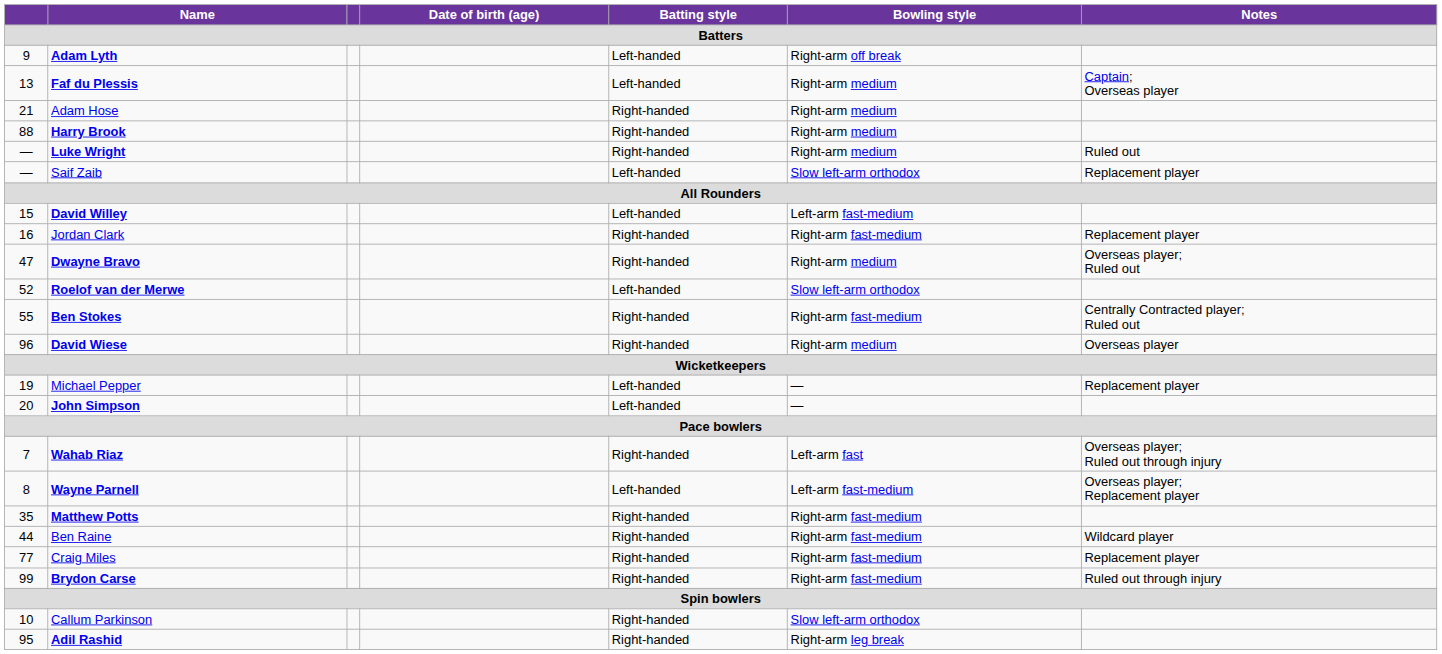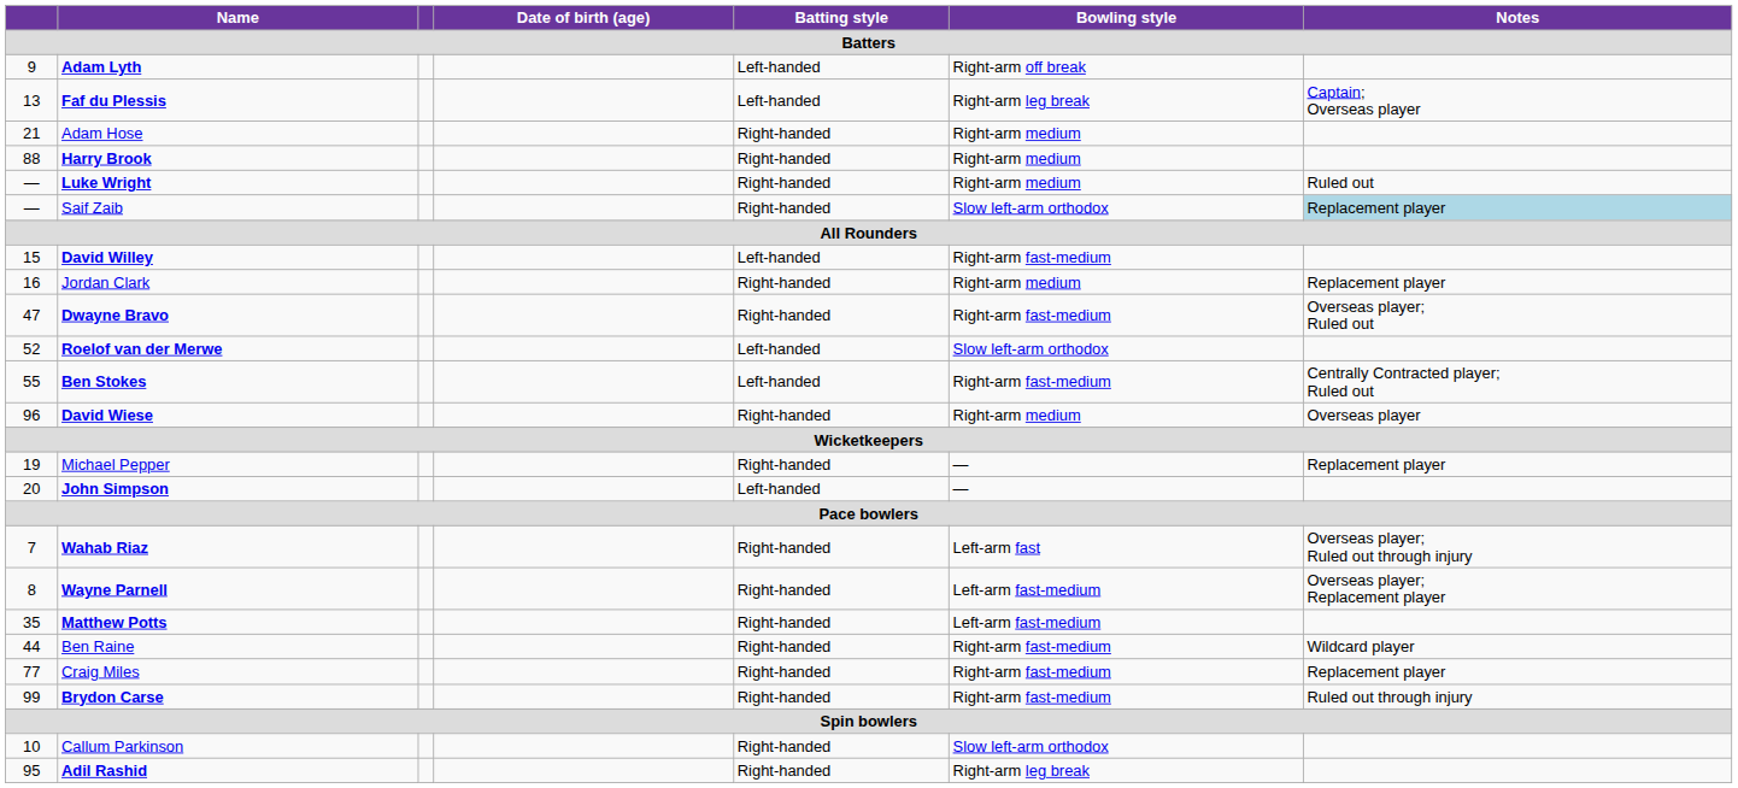 <table class="wikitable" style="font-size:95%;" width="85%">
 <tr>
 <th style="background:#69359C; color:white"></th>
 <th style="background:#69359C; color:white">Name</th>
 <th style="background:#69359C; color:white"></th>
 <th style="background:#69359C; color:white">Date of birth (age)</th>
 <th style="background:#69359C; color:white">Batting style</th>
 <th style="background:#69359C; color:white">Bowling style</th>
 <th style="background:#69359C; color:white">Notes</th>
 </tr>
 <tr>
 <th colspan="7" style="background: #DCDCDC" align=right>Batters</th>
 </tr>
 <tr>
 <td style="text-align:center">9</td>
 <td><strong><a href='#'>Adam Lyth</a></strong></td>
 <td style="text-align:center"></td>
 <td></td>
 <td>Left-handed</td>
 <td>Right-arm <a href='#'>off break</a></td>
 <td></td>
 </tr>
 <tr>
 <td style="text-align:center">13</td>
 <td><strong><a href='#'>Faf du Plessis</a></strong></td>
 <td style="text-align:center"></td>
 <td></td>
 <td>Left-handed</td>
-<td>Right-arm <a href='#'>medium</a></td>
+<td>Right-arm <a href='#'>leg break</a></td>
 <td><a href='#'>Captain</a>; <br> Overseas player</td>
 </tr>
 <tr>
 <td style="text-align:center">21</td>
 <td><a href='#'>Adam Hose</a></td>
 <td style="text-align:center"></td>
 <td></td>
 <td>Right-handed</td>
 <td>Right-arm <a href='#'>medium</a></td>
 <td></td>
 </tr>
 <tr>
 <td style="text-align:center">88</td>
 <td><strong><a href='#'>Harry Brook</a></strong></td>
 <td style="text-align:center"></td>
 <td></td>
 <td>Right-handed</td>
 <td>Right-arm <a href='#'>medium</a></td>
 <td></td>
 </tr>
 <tr>
 <td style="text-align:center">—</td>
 <td><strong><a href='#'>Luke Wright</a></strong></td>
 <td style="text-align:center"></td>
 <td></td>
 <td>Right-handed</td>
 <td>Right-arm <a href='#'>medium</a></td>
 <td>Ruled out</td>
 </tr>
 <tr>
 <td style="text-align:center">—</td>
 <td><a href='#'>Saif Zaib</a></td>
 <td style="text-align:center"></td>
 <td></td>
-<td>Left-handed</td>
+<td>Right-handed</td>
 <td><a href='#'>Slow left-arm orthodox</a></td>
-<td>Replacement player</td>
+<td style="background: lightblue;">Replacement player</td>
 </tr>
 <tr>
 <th colspan="7" style="background: #DCDCDC" align=right>All Rounders</th>
 </tr>
 <tr>
 <td style="text-align:center">15</td>
 <td><strong><a href='#'>David Willey</a></strong></td>
 <td style="text-align:center"></td>
 <td></td>
 <td>Left-handed</td>
-<td>Left-arm <a href='#'>fast-medium</a></td>
+<td>Right-arm <a href='#'>fast-medium</a></td>
 <td></td>
 </tr>
 <tr>
 <td style="text-align:center">16</td>
 <td><a href='#'>Jordan Clark</a></td>
 <td style="text-align:center"></td>
 <td></td>
 <td>Right-handed</td>
-<td>Right-arm <a href='#'>fast-medium</a></td>
+<td>Right-arm <a href='#'>medium</a></td>
 <td>Replacement player</td>
 </tr>
 <tr>
 <td style="text-align:center">47</td>
 <td><strong><a href='#'>Dwayne Bravo</a></strong></td>
 <td style="text-align:center"></td>
 <td></td>
 <td>Right-handed</td>
-<td>Right-arm <a href='#'>medium</a></td>
+<td>Right-arm <a href='#'>fast-medium</a></td>
 <td>Overseas player; <br> Ruled out</td>
 </tr>
 <tr>
 <td style="text-align:center">52</td>
 <td><strong><a href='#'>Roelof van der Merwe</a></strong></td>
 <td style="text-align:center"></td>
 <td></td>
 <td>Left-handed</td>
 <td><a href='#'>Slow left-arm orthodox</a></td>
 <td></td>
 </tr>
 <tr>
 <td style="text-align:center">55</td>
 <td><strong><a href='#'>Ben Stokes</a></strong></td>
 <td style="text-align:center"></td>
 <td></td>
-<td>Right-handed</td>
+<td>Left-handed</td>
 <td>Right-arm <a href='#'>fast-medium</a></td>
 <td>Centrally Contracted player; <br> Ruled out</td>
 </tr>
 <tr>
 <td style="text-align:center">96</td>
 <td><strong><a href='#'>David Wiese</a></strong></td>
 <td style="text-align:center"></td>
 <td></td>
 <td>Right-handed</td>
 <td>Right-arm <a href='#'>medium</a></td>
 <td>Overseas player</td>
 </tr>
 <tr>
 <th colspan="7" style="background: #DCDCDC" align=right>Wicketkeepers</th>
 </tr>
 <tr>
 <td style="text-align:center">19</td>
 <td><a href='#'>Michael Pepper</a></td>
 <td style="text-align:center"></td>
 <td></td>
-<td>Left-handed</td>
+<td>Right-handed</td>
 <td>—</td>
 <td>Replacement player</td>
 </tr>
 <tr>
 <td style="text-align:center">20</td>
 <td><strong><a href='#'>John Simpson</a></strong></td>
 <td style="text-align:center"></td>
 <td></td>
 <td>Left-handed</td>
 <td>—</td>
 <td></td>
 </tr>
 <tr>
 <th colspan="7" style="background: #DCDCDC" align=right>Pace bowlers</th>
 </tr>
 <tr>
 <td style="text-align:center">7</td>
 <td><strong><a href='#'>Wahab Riaz</a></strong></td>
 <td style="text-align:center"></td>
 <td></td>
 <td>Right-handed</td>
 <td>Left-arm <a href='#'>fast</a></td>
 <td>Overseas player; <br> Ruled out through injury</td>
 </tr>
 <tr>
 <td style="text-align:center">8</td>
 <td><strong><a href='#'>Wayne Parnell</a></strong></td>
 <td style="text-align:center"></td>
 <td></td>
-<td>Left-handed</td>
+<td>Right-handed</td>
 <td>Left-arm <a href='#'>fast-medium</a></td>
 <td>Overseas player; <br> Replacement player</td>
 </tr>
 <tr>
 <td style="text-align:center">35</td>
 <td><strong><a href='#'>Matthew Potts</a></strong></td>
 <td style="text-align:center"></td>
 <td></td>
 <td>Right-handed</td>
-<td>Right-arm <a href='#'>fast-medium</a></td>
+<td>Left-arm <a href='#'>fast-medium</a></td>
 <td></td>
 </tr>
 <tr>
 <td style="text-align:center">44</td>
 <td><a href='#'>Ben Raine</a></td>
 <td style="text-align:center"></td>
 <td></td>
 <td>Right-handed</td>
 <td>Right-arm <a href='#'>fast-medium</a></td>
 <td>Wildcard player</td>
 </tr>
 <tr>
 <td style="text-align:center">77</td>
 <td><a href='#'>Craig Miles</a></td>
 <td style="text-align:center"></td>
 <td></td>
 <td>Right-handed</td>
 <td>Right-arm <a href='#'>fast-medium</a></td>
 <td>Replacement player</td>
 </tr>
 <tr>
 <td style="text-align:center">99</td>
 <td><strong><a href='#'>Brydon Carse</a></strong></td>
 <td style="text-align:center"></td>
 <td></td>
 <td>Right-handed</td>
 <td>Right-arm <a href='#'>fast-medium</a></td>
 <td>Ruled out through injury</td>
 </tr>
 <tr>
 <th colspan="7" style="background: #DCDCDC" align=right>Spin bowlers</th>
 </tr>
 <tr>
 <td style="text-align:center">10</td>
 <td><a href='#'>Callum Parkinson</a></td>
 <td style="text-align:center"></td>
 <td></td>
 <td>Right-handed</td>
 <td><a href='#'>Slow left-arm orthodox</a></td>
 <td></td>
 </tr>
 <tr>
 <td style="text-align:center">95</td>
 <td><strong><a href='#'>Adil Rashid</a></strong></td>
 <td style="text-align:center"></td>
 <td></td>
 <td>Right-handed</td>
 <td>Right-arm <a href='#'>leg break</a></td>
 <td></td>
 </tr>
 </table>
